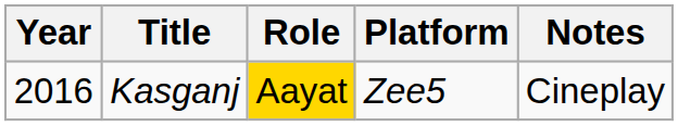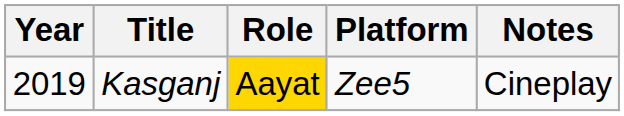 <table class="wikitable">
 <tr>
 <th>Year</th>
 <th>Title</th>
 <th>Role</th>
 <th>Platform</th>
 <th>Notes</th>
 </tr>
 <tr>
-<td>2016</td>
+<td>2019</td>
 <td><em>Kasganj</em></td>
 <td style="background: gold;">Aayat</td>
 <td><em>Zee5</em></td>
 <td>Cineplay</td>
 </tr>
 </table>
